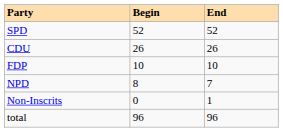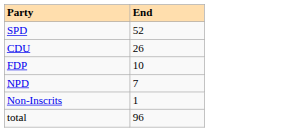 <table class="wikitable">
 <tr>
 <th style="background:#ffdead; width:175px; text-align:left;">Party</th>
-<th style="background:#ffdead; width:100px; text-align:left;">Begin</th>
 <th style="background:#ffdead; width:100px; text-align:left;">End</th>
 </tr>
 <tr>
 <td><a href='#'>SPD</a></td>
 <td>52</td>
-<td>52</td>
 </tr>
 <tr>
 <td><a href='#'>CDU</a></td>
-<td>26</td>
 <td>26</td>
 </tr>
 <tr>
 <td><a href='#'>FDP</a></td>
 <td>10</td>
-<td>10</td>
 </tr>
 <tr>
 <td><a href='#'>NPD</a></td>
-<td>8</td>
 <td>7</td>
 </tr>
 <tr>
 <td><a href='#'>Non-Inscrits</a></td>
-<td>0</td>
 <td>1</td>
 </tr>
 <tr>
 <td>total</td>
 <td>96</td>
-<td>96</td>
 </tr>
 </table>
